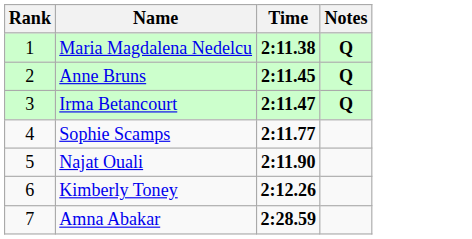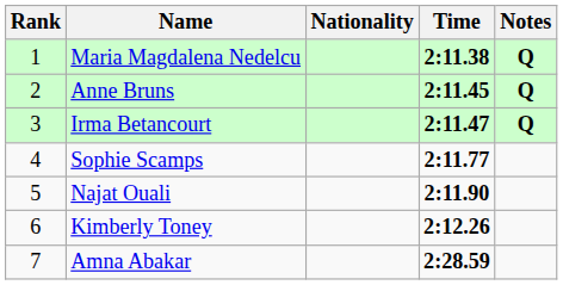 <table class="wikitable sortable" style="text-align:center">
 <tr>
 <th>Rank</th>
 <th>Name</th>
+<th>Nationality</th>
 <th>Time</th>
 <th>Notes</th>
 </tr>
 <tr bgcolor=ccffcc>
 <td>1</td>
 <td align=left><a href='#'>Maria Magdalena Nedelcu</a></td>
+<td align=left></td>
 <td><strong>2:11.38</strong></td>
 <td><strong>Q</strong></td>
 </tr>
 <tr bgcolor=ccffcc>
 <td>2</td>
 <td align=left><a href='#'>Anne Bruns</a></td>
+<td align=left></td>
 <td><strong>2:11.45</strong></td>
 <td><strong>Q</strong></td>
 </tr>
 <tr bgcolor=ccffcc>
 <td>3</td>
 <td align=left><a href='#'>Irma Betancourt</a></td>
+<td align=left></td>
 <td><strong>2:11.47</strong></td>
 <td><strong>Q</strong></td>
 </tr>
 <tr>
 <td>4</td>
 <td align=left><a href='#'>Sophie Scamps</a></td>
+<td align=left></td>
 <td><strong>2:11.77</strong></td>
 <td></td>
 </tr>
 <tr>
 <td>5</td>
 <td align=left><a href='#'>Najat Ouali</a></td>
+<td align=left></td>
 <td><strong>2:11.90</strong></td>
 <td></td>
 </tr>
 <tr>
 <td>6</td>
 <td align=left><a href='#'>Kimberly Toney</a></td>
+<td align=left></td>
 <td><strong>2:12.26</strong></td>
 <td></td>
 </tr>
 <tr>
 <td>7</td>
 <td align=left><a href='#'>Amna Abakar</a></td>
+<td align=left></td>
 <td><strong>2:28.59</strong></td>
 <td></td>
 </tr>
 </table>
